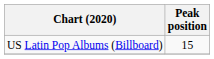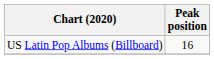 <table class="wikitable sortable plainrowheaders">
 <tr>
 <th scope="col">Chart (2020)</th>
 <th scope="col">Peak<br>position</th>
 </tr>
 <tr>
 <td>US <a href='#'>Latin Pop Albums</a> (<a href='#'>Billboard</a>)</td>
-<td align="center">15</td>
+<td align="center">16</td>
 </tr>
 <tr>
 </tr>
 </table>
